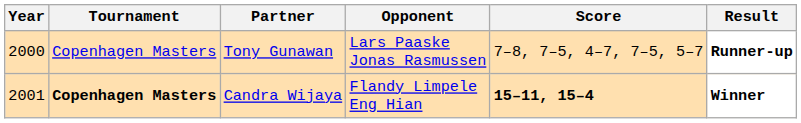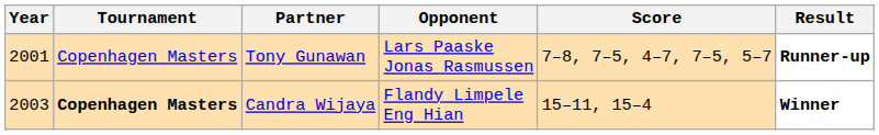 <table class="sortable wikitable" style="font-size: 90%;">
 <tr>
 <th>Year</th>
 <th>Tournament</th>
 <th>Partner</th>
 <th>Opponent</th>
 <th>Score</th>
 <th>Result</th>
 </tr>
 <tr style="background:#FFE0AF">
-<td align="center">2000</td>
+<td align="center">2001</td>
 <td align="left"><a href='#'>Copenhagen Masters</a></td>
 <td align="left"> <a href='#'>Tony Gunawan</a></td>
 <td align="left"> <a href='#'>Lars Paaske</a><br> <a href='#'>Jonas Rasmussen</a></td>
 <td align="left">7–8, 7–5, 4–7, 7–5, 5–7</td>
 <td style="text-align:left; background:white"> <strong>Runner-up</strong></td>
 </tr>
 <tr style="background:#FFE0AF">
-<td align="center">2001</td>
+<td align="center">2003</td>
 <td align="left"><strong>Copenhagen Masters</strong></td>
 <td align="left"> <a href='#'>Candra Wijaya</a></td>
 <td align="left"> <a href='#'>Flandy Limpele</a><br> <a href='#'>Eng Hian</a></td>
-<td align="left"><strong>15–11, 15–4</strong></td>
+<td align="left">15–11, 15–4</td>
 <td style="text-align:left; background:white"> <strong>Winner</strong></td>
 </tr>
 </table>
